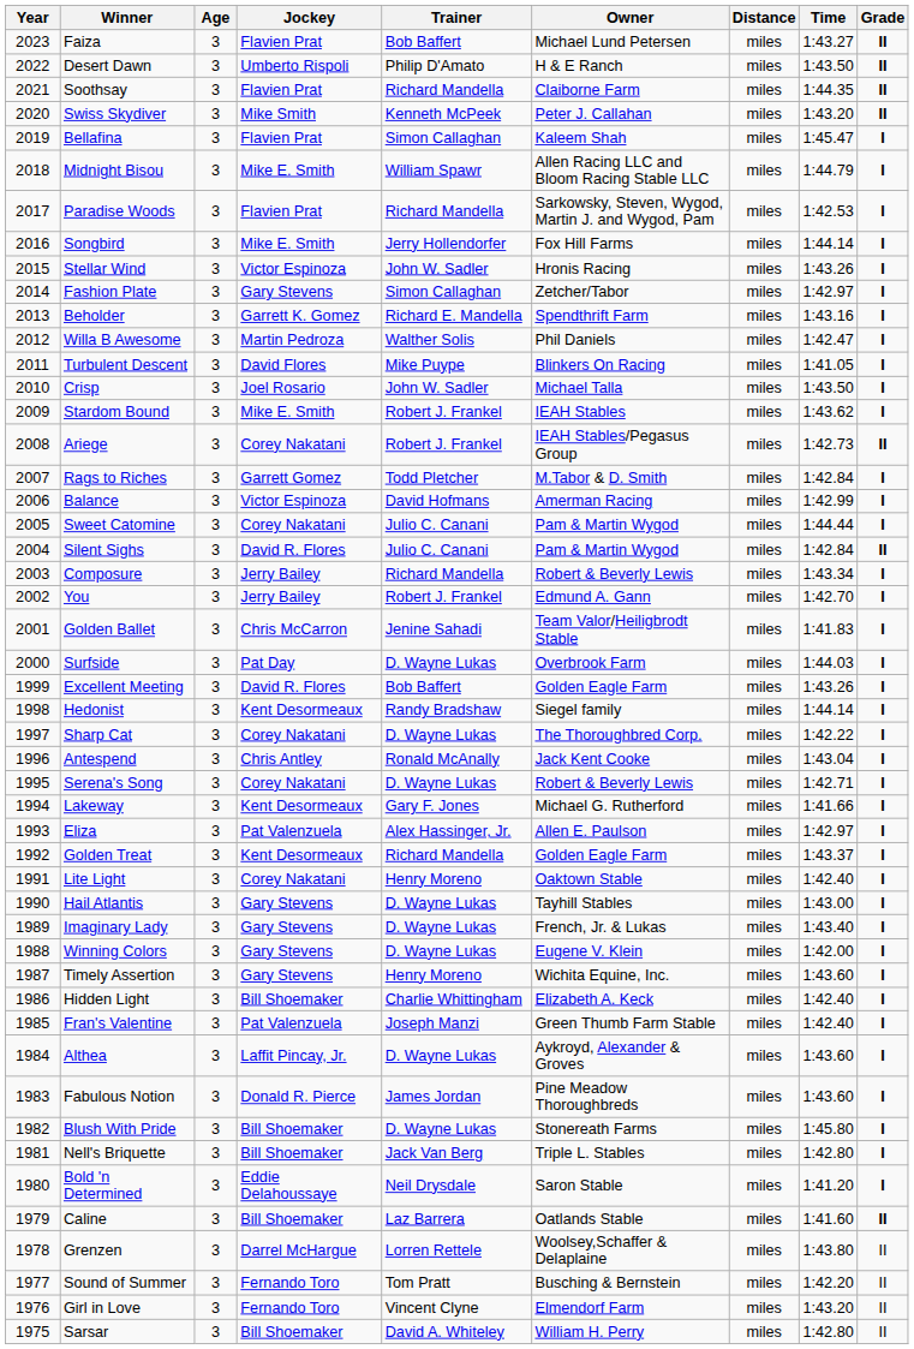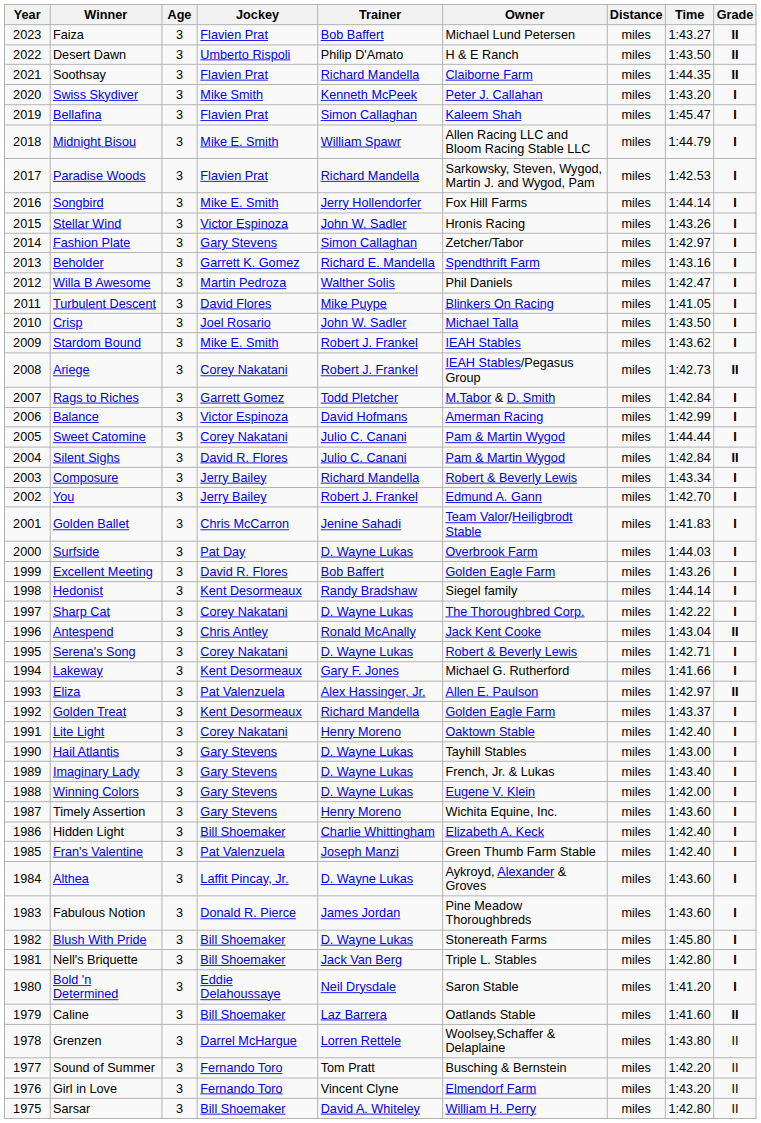 <table class="wikitable sortable" style="font-size:90%">
 <tr>
 <th style="width:45px">Year</th>
 <th style="width:120px">Winner</th>
 <th style="width:34px">Age</th>
 <th style="width:130px">Jockey</th>
 <th style="width:135px">Trainer</th>
 <th style="width:180px">Owner</th>
 <th style="width:50px">Distance</th>
 <th style="width:46px">Time</th>
 <th style="width:40px">Grade</th>
 </tr>
 <tr>
 <td align=center>2023</td>
 <td>Faiza</td>
 <td align=center>3</td>
 <td><a href='#'>Flavien Prat</a></td>
 <td><a href='#'>Bob Baffert</a></td>
 <td>Michael Lund Petersen</td>
 <td align=center> miles</td>
 <td align=center>1:43.27</td>
 <td align=center><strong>II</strong></td>
 </tr>
 <tr>
 <td align=center>2022</td>
 <td>Desert Dawn</td>
 <td align=center>3</td>
 <td><a href='#'>Umberto Rispoli</a></td>
 <td>Philip D'Amato</td>
 <td>H & E Ranch</td>
 <td align=center> miles</td>
 <td align=center>1:43.50</td>
 <td align=center><strong>II</strong></td>
 </tr>
 <tr>
 <td align=center>2021</td>
 <td>Soothsay</td>
 <td align=center>3</td>
 <td><a href='#'>Flavien Prat</a></td>
 <td><a href='#'>Richard Mandella</a></td>
 <td><a href='#'>Claiborne Farm</a></td>
 <td align=center> miles</td>
 <td align=center>1:44.35</td>
 <td align=center><strong>II</strong></td>
 </tr>
 <tr>
 <td align=center>2020</td>
 <td><a href='#'>Swiss Skydiver</a></td>
 <td align=center>3</td>
 <td><a href='#'>Mike Smith</a></td>
 <td><a href='#'>Kenneth McPeek</a></td>
 <td><a href='#'>Peter J. Callahan</a></td>
 <td align=center> miles</td>
 <td align=center>1:43.20</td>
-<td align=center><strong>II</strong></td>
+<td align=center><strong>I</strong></td>
 </tr>
 <tr>
 <td align=center>2019</td>
 <td><a href='#'>Bellafina</a></td>
 <td align=center>3</td>
 <td><a href='#'>Flavien Prat</a></td>
 <td><a href='#'>Simon Callaghan</a></td>
 <td><a href='#'>Kaleem Shah</a></td>
 <td align=center> miles</td>
 <td align=center>1:45.47</td>
 <td align=center><strong>I</strong></td>
 </tr>
 <tr>
 <td align=center>2018</td>
 <td><a href='#'>Midnight Bisou</a></td>
 <td align=center>3</td>
 <td><a href='#'>Mike E. Smith</a></td>
 <td><a href='#'>William Spawr</a></td>
 <td>Allen Racing LLC and Bloom Racing Stable LLC</td>
 <td align=center> miles</td>
 <td align=center>1:44.79</td>
 <td align=center><strong>I</strong></td>
 </tr>
 <tr>
 <td align=center>2017</td>
 <td><a href='#'>Paradise Woods</a></td>
 <td align=center>3</td>
 <td><a href='#'>Flavien Prat</a></td>
 <td><a href='#'>Richard Mandella</a></td>
 <td>Sarkowsky, Steven, Wygod, Martin J. and Wygod, Pam</td>
 <td align=center> miles</td>
 <td align=center>1:42.53</td>
 <td align=center><strong>I</strong></td>
 </tr>
 <tr>
 <td align=center>2016</td>
 <td><a href='#'>Songbird</a></td>
 <td align=center>3</td>
 <td><a href='#'>Mike E. Smith</a></td>
 <td><a href='#'>Jerry Hollendorfer</a></td>
 <td>Fox Hill Farms</td>
 <td align=center> miles</td>
 <td align=center>1:44.14</td>
 <td align=center><strong>I</strong></td>
 </tr>
 <tr>
 <td align=center>2015</td>
 <td><a href='#'>Stellar Wind</a></td>
 <td align=center>3</td>
 <td><a href='#'>Victor Espinoza</a></td>
 <td><a href='#'>John W. Sadler</a></td>
 <td>Hronis Racing</td>
 <td align=center> miles</td>
 <td align=center>1:43.26</td>
 <td align=center><strong>I</strong></td>
 </tr>
 <tr>
 <td align=center>2014</td>
 <td><a href='#'>Fashion Plate</a></td>
 <td align=center>3</td>
 <td><a href='#'>Gary Stevens</a></td>
 <td><a href='#'>Simon Callaghan</a></td>
 <td>Zetcher/Tabor</td>
 <td align=center> miles</td>
 <td align=center>1:42.97</td>
 <td align=center><strong>I</strong></td>
 </tr>
 <tr>
 <td align=center>2013</td>
 <td><a href='#'>Beholder</a></td>
 <td align=center>3</td>
 <td><a href='#'>Garrett K. Gomez</a></td>
 <td><a href='#'>Richard E. Mandella</a></td>
 <td><a href='#'>Spendthrift Farm</a></td>
 <td align=center> miles</td>
 <td align=center>1:43.16</td>
 <td align=center><strong>I</strong></td>
 </tr>
 <tr>
 <td align=center>2012</td>
 <td><a href='#'>Willa B Awesome</a></td>
 <td align=center>3</td>
 <td><a href='#'>Martin Pedroza</a></td>
 <td><a href='#'>Walther Solis</a></td>
 <td>Phil Daniels</td>
 <td align=center> miles</td>
 <td align=center>1:42.47</td>
 <td align=center><strong>I</strong></td>
 </tr>
 <tr>
 <td align=center>2011</td>
 <td><a href='#'>Turbulent Descent</a></td>
 <td align=center>3</td>
 <td><a href='#'>David Flores</a></td>
 <td><a href='#'>Mike Puype</a></td>
 <td><a href='#'>Blinkers On Racing</a></td>
 <td align=center> miles</td>
 <td align=center>1:41.05</td>
 <td align=center><strong>I</strong></td>
 </tr>
 <tr>
 <td align=center>2010</td>
 <td><a href='#'>Crisp</a></td>
 <td align=center>3</td>
 <td><a href='#'>Joel Rosario</a></td>
 <td><a href='#'>John W. Sadler</a></td>
 <td><a href='#'>Michael Talla</a></td>
 <td align=center> miles</td>
 <td align=center>1:43.50</td>
 <td align=center><strong>I</strong></td>
 </tr>
 <tr>
 <td align=center>2009</td>
 <td><a href='#'>Stardom Bound</a></td>
 <td align=center>3</td>
 <td><a href='#'>Mike E. Smith</a></td>
 <td><a href='#'>Robert J. Frankel</a></td>
 <td><a href='#'>IEAH Stables</a></td>
 <td align=center> miles</td>
 <td align=center>1:43.62</td>
 <td align=center><strong>I</strong></td>
 </tr>
 <tr>
 <td align=center>2008</td>
 <td><a href='#'>Ariege</a></td>
 <td align=center>3</td>
 <td><a href='#'>Corey Nakatani</a></td>
 <td><a href='#'>Robert J. Frankel</a></td>
 <td><a href='#'>IEAH Stables</a>/Pegasus Group</td>
 <td align=center> miles</td>
 <td align=center>1:42.73</td>
 <td align=center><strong>II</strong></td>
 </tr>
 <tr>
 <td align=center>2007</td>
 <td><a href='#'>Rags to Riches</a></td>
 <td align=center>3</td>
 <td><a href='#'>Garrett Gomez</a></td>
 <td><a href='#'>Todd Pletcher</a></td>
 <td><a href='#'>M.Tabor</a> & <a href='#'>D. Smith</a></td>
 <td align=center> miles</td>
 <td align=center>1:42.84</td>
 <td align=center><strong>I</strong></td>
 </tr>
 <tr>
 <td align=center>2006</td>
 <td><a href='#'>Balance</a></td>
 <td align=center>3</td>
 <td><a href='#'>Victor Espinoza</a></td>
 <td><a href='#'>David Hofmans</a></td>
 <td><a href='#'>Amerman Racing</a></td>
 <td align=center> miles</td>
 <td align=center>1:42.99</td>
 <td align=center><strong>I</strong></td>
 </tr>
 <tr>
 <td align=center>2005</td>
 <td><a href='#'>Sweet Catomine</a></td>
 <td align=center>3</td>
 <td><a href='#'>Corey Nakatani</a></td>
 <td><a href='#'>Julio C. Canani</a></td>
 <td><a href='#'>Pam & Martin Wygod</a></td>
 <td align=center> miles</td>
 <td align=center>1:44.44</td>
 <td align=center><strong>I</strong></td>
 </tr>
 <tr>
 <td align=center>2004</td>
 <td><a href='#'>Silent Sighs</a></td>
 <td align=center>3</td>
 <td><a href='#'>David R. Flores</a></td>
 <td><a href='#'>Julio C. Canani</a></td>
 <td><a href='#'>Pam & Martin Wygod</a></td>
 <td align=center> miles</td>
 <td align=center>1:42.84</td>
 <td align=center><strong>II</strong></td>
 </tr>
 <tr>
 <td align=center>2003</td>
 <td><a href='#'>Composure</a></td>
 <td align=center>3</td>
 <td><a href='#'>Jerry Bailey</a></td>
 <td><a href='#'>Richard Mandella</a></td>
 <td><a href='#'>Robert & Beverly Lewis</a></td>
 <td align=center> miles</td>
 <td align=center>1:43.34</td>
 <td align=center><strong>I</strong></td>
 </tr>
 <tr>
 <td align=center>2002</td>
 <td><a href='#'>You</a></td>
 <td align=center>3</td>
 <td><a href='#'>Jerry Bailey</a></td>
 <td><a href='#'>Robert J. Frankel</a></td>
 <td><a href='#'>Edmund A. Gann</a></td>
 <td align=center> miles</td>
 <td align=center>1:42.70</td>
 <td align=center><strong>I</strong></td>
 </tr>
 <tr>
 <td align=center>2001</td>
 <td><a href='#'>Golden Ballet</a></td>
 <td align=center>3</td>
 <td><a href='#'>Chris McCarron</a></td>
 <td><a href='#'>Jenine Sahadi</a></td>
 <td><a href='#'>Team Valor</a>/<a href='#'>Heiligbrodt Stable</a></td>
 <td align=center> miles</td>
 <td align=center>1:41.83</td>
 <td align=center><strong>I</strong></td>
 </tr>
 <tr>
 <td align=center>2000</td>
 <td><a href='#'>Surfside</a></td>
 <td align=center>3</td>
 <td><a href='#'>Pat Day</a></td>
 <td><a href='#'>D. Wayne Lukas</a></td>
 <td><a href='#'>Overbrook Farm</a></td>
 <td align=center> miles</td>
 <td align=center>1:44.03</td>
 <td align=center><strong>I</strong></td>
 </tr>
 <tr>
 <td align=center>1999</td>
 <td><a href='#'>Excellent Meeting</a></td>
 <td align=center>3</td>
 <td><a href='#'>David R. Flores</a></td>
 <td><a href='#'>Bob Baffert</a></td>
 <td><a href='#'>Golden Eagle Farm</a></td>
 <td align=center> miles</td>
 <td align=center>1:43.26</td>
 <td align=center><strong>I</strong></td>
 </tr>
 <tr>
 <td align=center>1998</td>
 <td><a href='#'>Hedonist</a></td>
 <td align=center>3</td>
 <td><a href='#'>Kent Desormeaux</a></td>
 <td><a href='#'>Randy Bradshaw</a></td>
 <td>Siegel family</td>
 <td align=center> miles</td>
 <td align=center>1:44.14</td>
 <td align=center><strong>I</strong></td>
 </tr>
 <tr>
 <td align=center>1997</td>
 <td><a href='#'>Sharp Cat</a></td>
 <td align=center>3</td>
 <td><a href='#'>Corey Nakatani</a></td>
 <td><a href='#'>D. Wayne Lukas</a></td>
 <td><a href='#'>The Thoroughbred Corp.</a></td>
 <td align=center> miles</td>
 <td align=center>1:42.22</td>
 <td align=center><strong>I</strong></td>
 </tr>
 <tr>
 <td align=center>1996</td>
 <td><a href='#'>Antespend</a></td>
 <td align=center>3</td>
 <td><a href='#'>Chris Antley</a></td>
 <td><a href='#'>Ronald McAnally</a></td>
 <td><a href='#'>Jack Kent Cooke</a></td>
 <td align=center> miles</td>
 <td align=center>1:43.04</td>
-<td align=center><strong>I</strong></td>
+<td align=center><strong>II</strong></td>
 </tr>
 <tr>
 <td align=center>1995</td>
 <td><a href='#'>Serena's Song</a></td>
 <td align=center>3</td>
 <td><a href='#'>Corey Nakatani</a></td>
 <td><a href='#'>D. Wayne Lukas</a></td>
 <td><a href='#'>Robert & Beverly Lewis</a></td>
 <td align=center> miles</td>
 <td align=center>1:42.71</td>
 <td align=center><strong>I</strong></td>
 </tr>
 <tr>
 <td align=center>1994</td>
 <td><a href='#'>Lakeway</a></td>
 <td align=center>3</td>
 <td><a href='#'>Kent Desormeaux</a></td>
 <td><a href='#'>Gary F. Jones</a></td>
 <td>Michael G. Rutherford</td>
 <td align=center> miles</td>
 <td align=center>1:41.66</td>
 <td align=center><strong>I</strong></td>
 </tr>
 <tr>
 <td align=center>1993</td>
 <td><a href='#'>Eliza</a></td>
 <td align=center>3</td>
 <td><a href='#'>Pat Valenzuela</a></td>
 <td><a href='#'>Alex Hassinger, Jr.</a></td>
 <td><a href='#'>Allen E. Paulson</a></td>
 <td align=center> miles</td>
 <td align=center>1:42.97</td>
-<td align=center><strong>I</strong></td>
+<td align=center><strong>II</strong></td>
 </tr>
 <tr>
 <td align=center>1992</td>
 <td><a href='#'>Golden Treat</a></td>
 <td align=center>3</td>
 <td><a href='#'>Kent Desormeaux</a></td>
 <td><a href='#'>Richard Mandella</a></td>
 <td><a href='#'>Golden Eagle Farm</a></td>
 <td align=center> miles</td>
 <td align=center>1:43.37</td>
 <td align=center><strong>I</strong></td>
 </tr>
 <tr>
 <td align=center>1991</td>
 <td><a href='#'>Lite Light</a></td>
 <td align=center>3</td>
 <td><a href='#'>Corey Nakatani</a></td>
 <td><a href='#'>Henry Moreno</a></td>
 <td><a href='#'>Oaktown Stable</a></td>
 <td align=center> miles</td>
 <td align=center>1:42.40</td>
 <td align=center><strong>I</strong></td>
 </tr>
 <tr>
 <td align=center>1990</td>
 <td><a href='#'>Hail Atlantis</a></td>
 <td align=center>3</td>
 <td><a href='#'>Gary Stevens</a></td>
 <td><a href='#'>D. Wayne Lukas</a></td>
 <td>Tayhill Stables</td>
 <td align=center> miles</td>
 <td align=center>1:43.00</td>
 <td align=center><strong>I</strong></td>
 </tr>
 <tr>
 <td align=center>1989</td>
 <td><a href='#'>Imaginary Lady</a></td>
 <td align=center>3</td>
 <td><a href='#'>Gary Stevens</a></td>
 <td><a href='#'>D. Wayne Lukas</a></td>
 <td>French, Jr. & Lukas</td>
 <td align=center> miles</td>
 <td align=center>1:43.40</td>
 <td align=center><strong>I</strong></td>
 </tr>
 <tr>
 <td align=center>1988</td>
 <td><a href='#'>Winning Colors</a></td>
 <td align=center>3</td>
 <td><a href='#'>Gary Stevens</a></td>
 <td><a href='#'>D. Wayne Lukas</a></td>
 <td><a href='#'>Eugene V. Klein</a></td>
 <td align=center> miles</td>
 <td align=center>1:42.00</td>
 <td align=center><strong>I</strong></td>
 </tr>
 <tr>
 <td align=center>1987</td>
 <td>Timely Assertion</td>
 <td align=center>3</td>
 <td><a href='#'>Gary Stevens</a></td>
 <td><a href='#'>Henry Moreno</a></td>
 <td>Wichita Equine, Inc.</td>
 <td align=center> miles</td>
 <td align=center>1:43.60</td>
 <td align=center><strong>I</strong></td>
 </tr>
 <tr>
 <td align=center>1986</td>
 <td>Hidden Light</td>
 <td align=center>3</td>
 <td><a href='#'>Bill Shoemaker</a></td>
 <td><a href='#'>Charlie Whittingham</a></td>
 <td><a href='#'>Elizabeth A. Keck</a></td>
 <td align=center> miles</td>
 <td align=center>1:42.40</td>
 <td align=center><strong>I</strong></td>
 </tr>
 <tr>
 <td align=center>1985</td>
 <td><a href='#'>Fran's Valentine</a></td>
 <td align=center>3</td>
 <td><a href='#'>Pat Valenzuela</a></td>
 <td><a href='#'>Joseph Manzi</a></td>
 <td>Green Thumb Farm Stable</td>
 <td align=center> miles</td>
 <td align=center>1:42.40</td>
 <td align=center><strong>I</strong></td>
 </tr>
 <tr>
 <td align=center>1984</td>
 <td><a href='#'>Althea</a></td>
 <td align=center>3</td>
 <td><a href='#'>Laffit Pincay, Jr.</a></td>
 <td><a href='#'>D. Wayne Lukas</a></td>
 <td>Aykroyd, <a href='#'>Alexander</a> & Groves</td>
 <td align=center> miles</td>
 <td align=center>1:43.60</td>
 <td align=center><strong>I</strong></td>
 </tr>
 <tr>
 <td align=center>1983</td>
 <td>Fabulous Notion</td>
 <td align=center>3</td>
 <td><a href='#'>Donald R. Pierce</a></td>
 <td><a href='#'>James Jordan</a></td>
 <td>Pine Meadow Thoroughbreds</td>
 <td align=center> miles</td>
 <td align=center>1:43.60</td>
 <td align=center><strong>I</strong></td>
 </tr>
 <tr>
 <td align=center>1982</td>
 <td><a href='#'>Blush With Pride</a></td>
 <td align=center>3</td>
 <td><a href='#'>Bill Shoemaker</a></td>
 <td><a href='#'>D. Wayne Lukas</a></td>
 <td>Stonereath Farms</td>
 <td align=center> miles</td>
 <td align=center>1:45.80</td>
 <td align=center><strong>I</strong></td>
 </tr>
 <tr>
 <td align=center>1981</td>
 <td>Nell's Briquette</td>
 <td align=center>3</td>
 <td><a href='#'>Bill Shoemaker</a></td>
 <td><a href='#'>Jack Van Berg</a></td>
 <td>Triple L. Stables</td>
 <td align=center> miles</td>
 <td align=center>1:42.80</td>
 <td align=center><strong>I</strong></td>
 </tr>
 <tr>
 <td align=center>1980</td>
 <td><a href='#'>Bold 'n Determined</a></td>
 <td align=center>3</td>
 <td><a href='#'>Eddie Delahoussaye</a></td>
 <td><a href='#'>Neil Drysdale</a></td>
 <td>Saron Stable</td>
 <td align=center> miles</td>
 <td align=center>1:41.20</td>
 <td align=center><strong>I</strong></td>
 </tr>
 <tr>
 <td align=center>1979</td>
 <td>Caline</td>
 <td align=center>3</td>
 <td><a href='#'>Bill Shoemaker</a></td>
 <td><a href='#'>Laz Barrera</a></td>
 <td>Oatlands Stable</td>
 <td align=center> miles</td>
 <td align=center>1:41.60</td>
 <td align=center><strong>II</strong></td>
 </tr>
 <tr>
 <td align=center>1978</td>
 <td>Grenzen</td>
 <td align=center>3</td>
 <td><a href='#'>Darrel McHargue</a></td>
 <td><a href='#'>Lorren Rettele</a></td>
 <td>Woolsey,Schaffer & Delaplaine</td>
 <td align=center> miles</td>
 <td align=center>1:43.80</td>
 <td align=center>II</td>
 </tr>
 <tr>
 <td align=center>1977</td>
 <td>Sound of Summer</td>
 <td align=center>3</td>
 <td><a href='#'>Fernando Toro</a></td>
 <td>Tom Pratt</td>
 <td>Busching & Bernstein</td>
 <td align=center> miles</td>
 <td align=center>1:42.20</td>
 <td align=center>II</td>
 </tr>
 <tr>
 <td align=center>1976</td>
 <td>Girl in Love</td>
 <td align=center>3</td>
 <td><a href='#'>Fernando Toro</a></td>
 <td>Vincent Clyne</td>
 <td><a href='#'>Elmendorf Farm</a></td>
 <td align=center> miles</td>
 <td align=center>1:43.20</td>
 <td align=center>II</td>
 </tr>
 <tr>
 <td align=center>1975</td>
 <td>Sarsar</td>
 <td align=center>3</td>
 <td><a href='#'>Bill Shoemaker</a></td>
 <td><a href='#'>David A. Whiteley</a></td>
 <td><a href='#'>William H. Perry</a></td>
 <td align=center> miles</td>
 <td align=center>1:42.80</td>
 <td align=center>II</td>
 </tr>
 </table>
